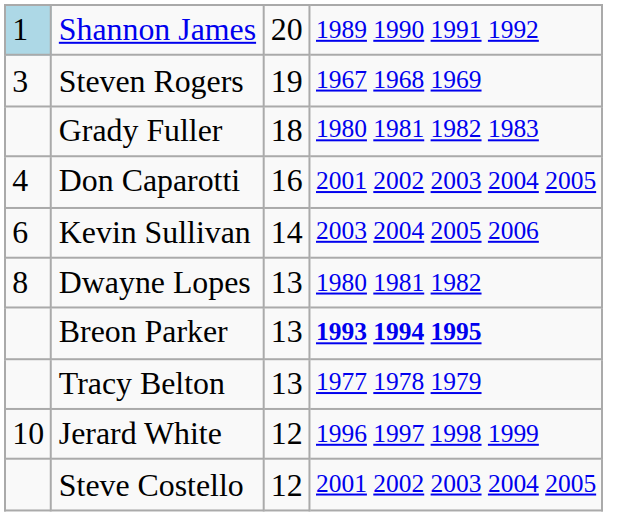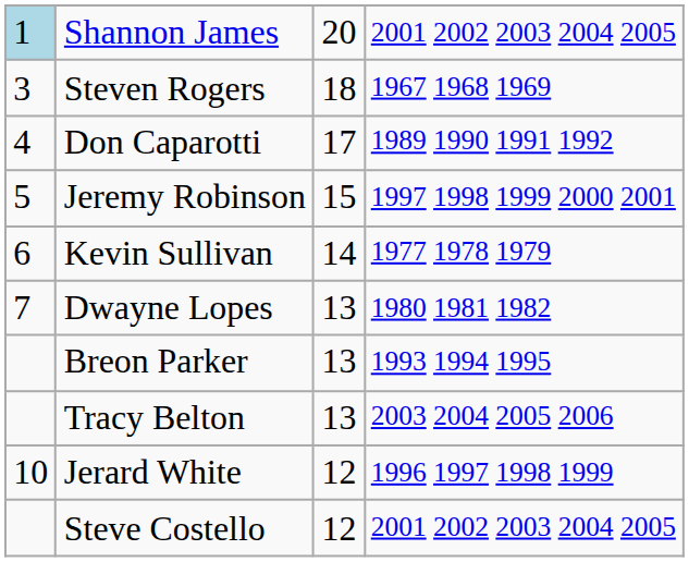 <table class="wikitable">
 <tr>
 </tr>
 <tr>
 <td style="background: lightblue;">1</td>
 <td><a href='#'>Shannon James</a></td>
 <td>20</td>
-<td style="font-size:80%;"><a href='#'>1989</a> <a href='#'>1990</a> <a href='#'>1991</a> <a href='#'>1992</a></td>
+<td style="font-size:80%;"><a href='#'>2001</a> <a href='#'>2002</a> <a href='#'>2003</a> <a href='#'>2004</a> <a href='#'>2005</a></td>
 </tr>
 <tr>
 <td>3</td>
 <td>Steven Rogers</td>
-<td>19</td>
+<td>18</td>
 <td style="font-size:80%;"><a href='#'>1967</a> <a href='#'>1968</a> <a href='#'>1969</a></td>
-</tr>
-<tr>
-<td></td>
-<td>Grady Fuller</td>
-<td>18</td>
-<td style="font-size:80%;"><a href='#'>1980</a> <a href='#'>1981</a> <a href='#'>1982</a> <a href='#'>1983</a></td>
 </tr>
 <tr>
 <td>4</td>
 <td>Don Caparotti</td>
-<td>16</td>
-<td style="font-size:80%;"><a href='#'>2001</a> <a href='#'>2002</a> <a href='#'>2003</a> <a href='#'>2004</a> <a href='#'>2005</a></td>
+<td>17</td>
+<td style="font-size:80%;"><a href='#'>1989</a> <a href='#'>1990</a> <a href='#'>1991</a> <a href='#'>1992</a></td>
+</tr>
+<tr>
+<td>5</td>
+<td>Jeremy Robinson</td>
+<td>15</td>
+<td style="font-size:80%;"><a href='#'>1997</a> <a href='#'>1998</a> <a href='#'>1999</a> <a href='#'>2000</a> <a href='#'>2001</a></td>
 </tr>
 <tr>
 <td>6</td>
 <td>Kevin Sullivan</td>
 <td>14</td>
-<td style="font-size:80%;"><a href='#'>2003</a> <a href='#'>2004</a> <a href='#'>2005</a> <a href='#'>2006</a></td>
+<td style="font-size:80%;"><a href='#'>1977</a> <a href='#'>1978</a> <a href='#'>1979</a></td>
 </tr>
 <tr>
-<td>8</td>
+<td>7</td>
 <td>Dwayne Lopes</td>
 <td>13</td>
 <td style="font-size:80%;"><a href='#'>1980</a> <a href='#'>1981</a> <a href='#'>1982</a></td>
 </tr>
 <tr>
 <td></td>
 <td>Breon Parker</td>
 <td>13</td>
-<td style="font-size:80%;"><strong><a href='#'>1993</a> <a href='#'>1994</a> <a href='#'>1995</a></strong></td>
+<td style="font-size:80%;"><a href='#'>1993</a> <a href='#'>1994</a> <a href='#'>1995</a></td>
 </tr>
 <tr>
 <td></td>
 <td>Tracy Belton</td>
 <td>13</td>
-<td style="font-size:80%;"><a href='#'>1977</a> <a href='#'>1978</a> <a href='#'>1979</a></td>
+<td style="font-size:80%;"><a href='#'>2003</a> <a href='#'>2004</a> <a href='#'>2005</a> <a href='#'>2006</a></td>
 </tr>
 <tr>
 <td>10</td>
 <td>Jerard White</td>
 <td>12</td>
 <td style="font-size:80%;"><a href='#'>1996</a> <a href='#'>1997</a> <a href='#'>1998</a> <a href='#'>1999</a></td>
 </tr>
 <tr>
 <td></td>
 <td>Steve Costello</td>
 <td>12</td>
 <td style="font-size:80%;"><a href='#'>2001</a> <a href='#'>2002</a> <a href='#'>2003</a> <a href='#'>2004</a> <a href='#'>2005</a></td>
 </tr>
 </table>
